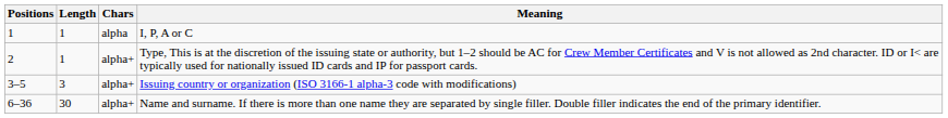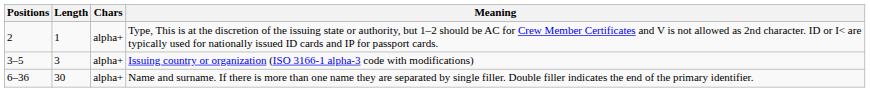 <table class="wikitable">
 <tr>
 <th>Positions</th>
 <th>Length</th>
 <th>Chars</th>
 <th>Meaning</th>
-</tr>
-<tr>
-<td>1</td>
-<td>1</td>
-<td>alpha</td>
-<td>I, P, A or C</td>
 </tr>
 <tr>
 <td>2</td>
 <td>1</td>
 <td>alpha+</td>
 <td>Type, This is at the discretion of the issuing state or authority, but 1–2 should be AC for <a href='#'>Crew Member Certificates</a> and V is not allowed as 2nd character. ID or I< are typically used for nationally issued ID cards and IP for passport cards.</td>
 </tr>
 <tr>
 <td>3–5</td>
 <td>3</td>
 <td>alpha+</td>
 <td><a href='#'>Issuing country or organization</a> (<a href='#'>ISO 3166-1 alpha-3</a> code with modifications)</td>
 </tr>
 <tr>
 <td>6–36</td>
 <td>30</td>
 <td>alpha+</td>
 <td>Name and surname. If there is more than one name they are separated by single filler. Double filler indicates the end of the primary identifier.</td>
 </tr>
 </table>
